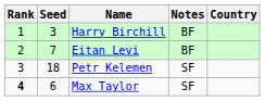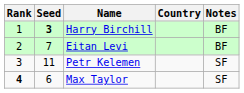 <table class="wikitable" style="text-align:center;">
 <tr>
 <th>Rank</th>
 <th>Seed</th>
 <th>Name</th>
+<th>Country</th>
 <th>Notes</th>
-<th>Country</th>
 </tr>
 <tr bgcolor=ccffcc>
 <td>1</td>
-<td>3</td>
+<td><strong>3</strong></td>
 <td align=left><a href='#'>Harry Birchill</a></td>
+<td align=left></td>
 <td>BF</td>
-<td align=left></td>
 </tr>
 <tr bgcolor=ccffcc>
 <td>2</td>
 <td>7</td>
 <td align=left><a href='#'>Eitan Levi</a></td>
+<td align=left></td>
 <td>BF</td>
-<td align=left></td>
 </tr>
 <tr>
 <td>3</td>
-<td>18</td>
+<td>11</td>
 <td align=left><a href='#'>Petr Kelemen</a></td>
+<td align=left></td>
 <td>SF</td>
-<td align=left></td>
 </tr>
 <tr>
 <td><strong>4</strong></td>
 <td>6</td>
 <td align=left><a href='#'>Max Taylor</a></td>
+<td align=left></td>
 <td>SF</td>
-<td align=left></td>
 </tr>
 </table>
